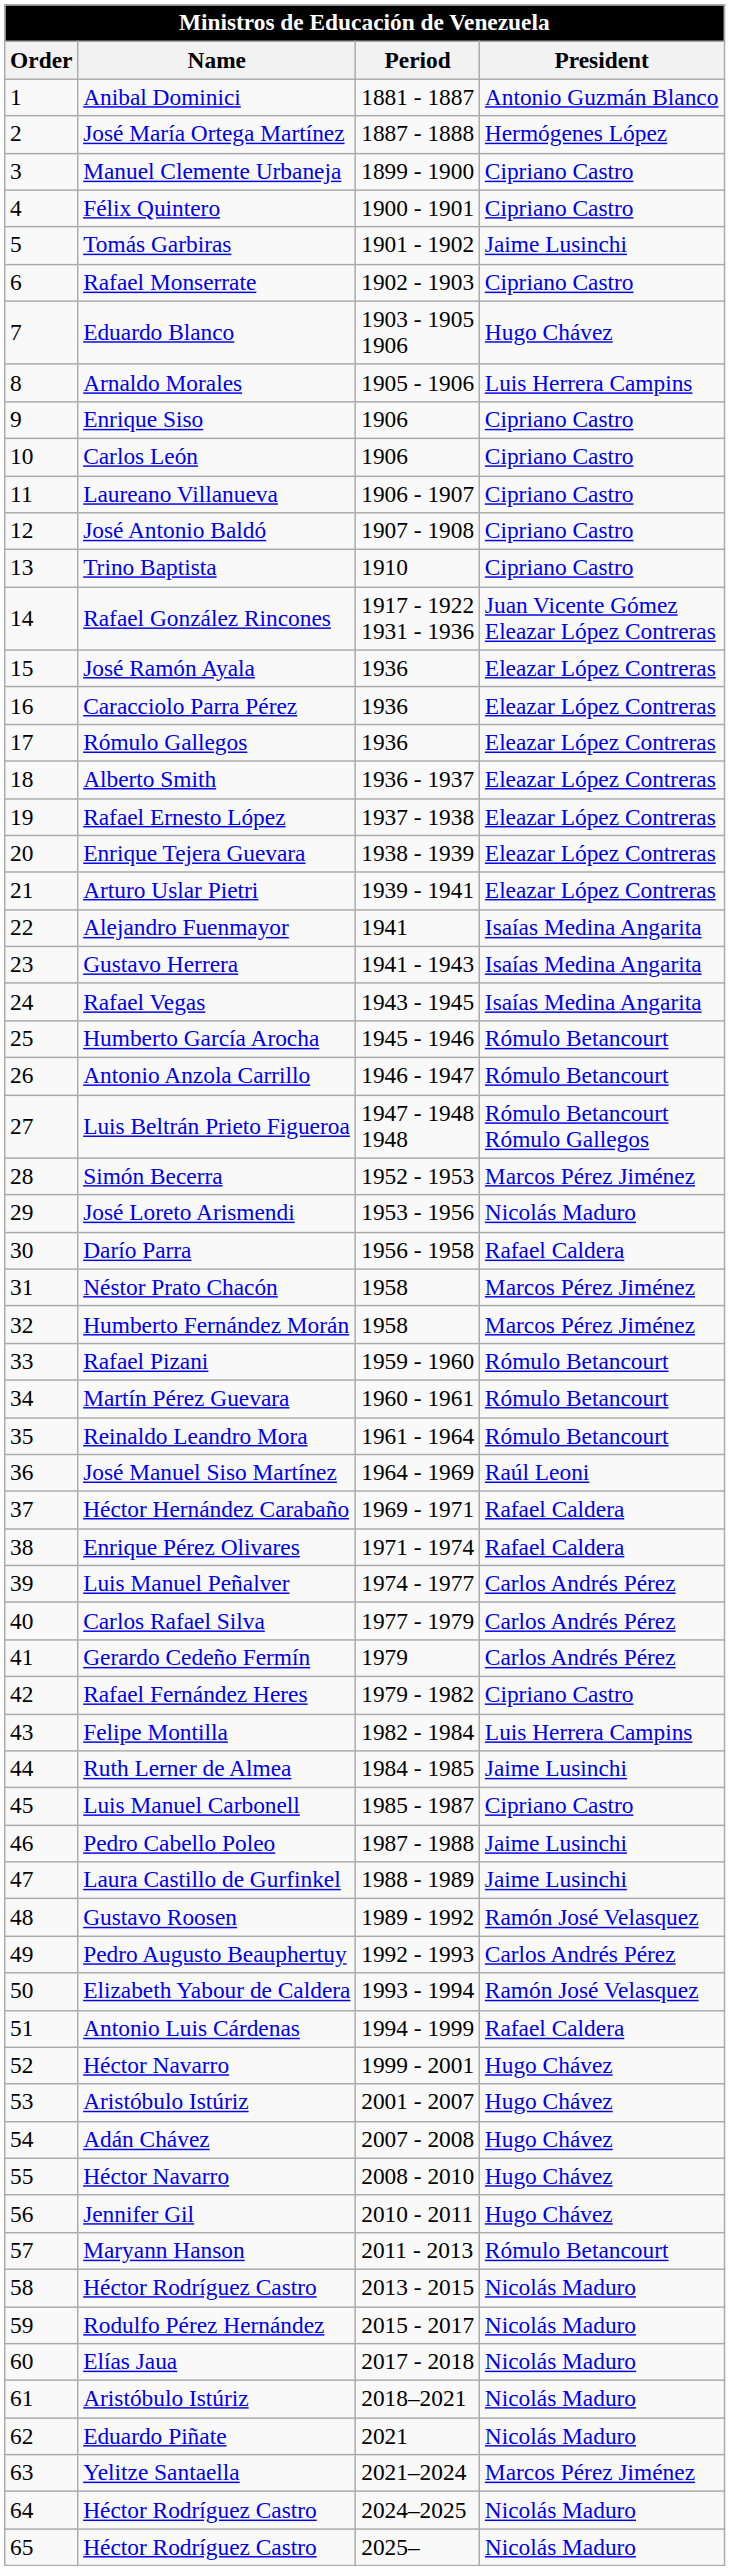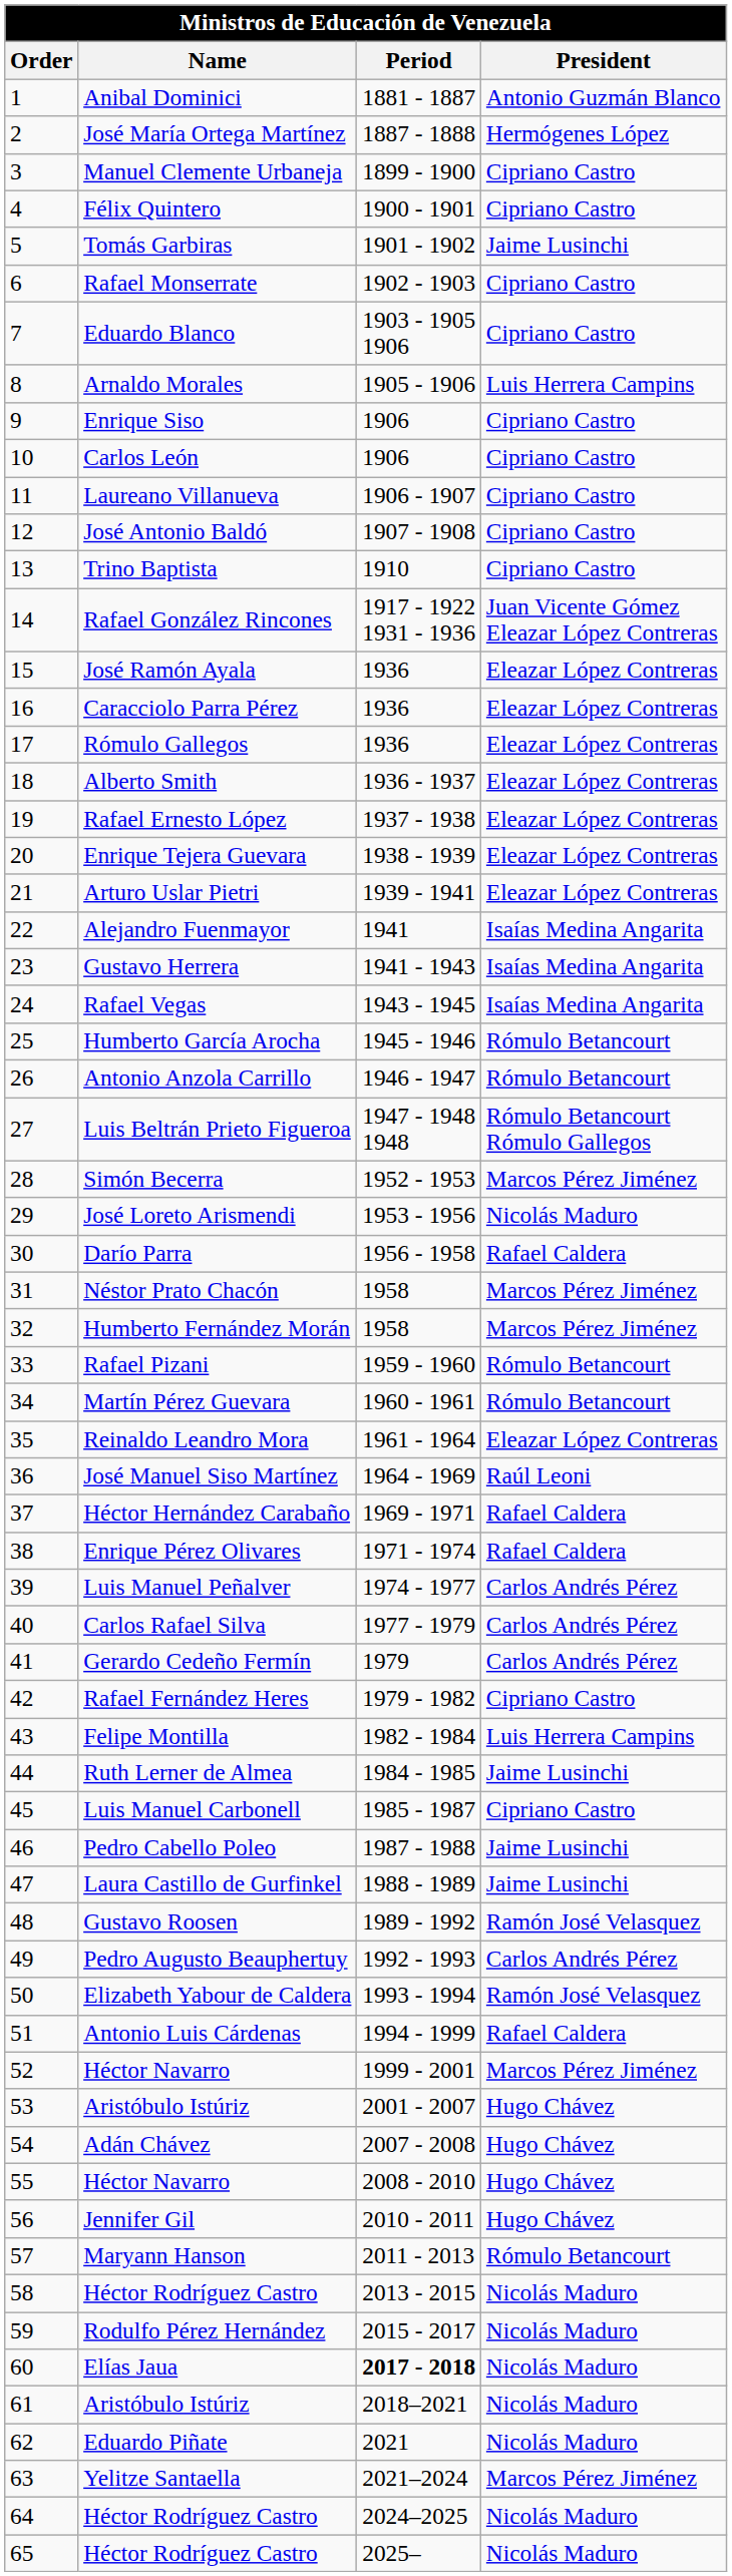 <table class="wikitable mw-collapsible mw-collapsed" cellspacing="0" cellpadding="0">
 <tr>
 <td bgcolor="black" colspan="4" align="center" style="color:white;"><strong>Ministros de Educación de Venezuela</strong></td>
 </tr>
 <tr bgcolor=#efefef>
 <th align="center">Order</th>
 <th align="center">Name</th>
 <th align="center">Period</th>
 <th align="center">President</th>
 </tr>
 <tr>
 <td align=left>1</td>
 <td align=left><a href='#'>Anibal Dominici</a></td>
 <td align=left>1881 - 1887</td>
 <td rowspan="1"><a href='#'>Antonio Guzmán Blanco</a></td>
 </tr>
 <tr>
 <td align=left>2</td>
 <td align=left><a href='#'>José María Ortega Martínez</a></td>
 <td align="left">1887 - 1888</td>
 <td rowspan="1"><a href='#'>Hermógenes López</a></td>
 </tr>
 <tr>
 <td align=left>3</td>
 <td align=left><a href='#'>Manuel Clemente Urbaneja</a></td>
 <td align="left">1899 - 1900</td>
 <td rowspan="1"><a href='#'>Cipriano Castro</a></td>
 </tr>
 <tr>
 <td align=left>4</td>
 <td align=left><a href='#'>Félix Quintero</a></td>
 <td align="left">1900 - 1901</td>
 <td rowspan="1"><a href='#'>Cipriano Castro</a></td>
 </tr>
 <tr>
 <td align=left>5</td>
 <td align=left><a href='#'>Tomás Garbiras</a></td>
 <td align="left">1901 - 1902</td>
 <td rowspan="1"><a href='#'>Jaime Lusinchi</a></td>
 </tr>
 <tr>
 <td align=left>6</td>
 <td align=left><a href='#'>Rafael Monserrate</a></td>
 <td align="left">1902 - 1903</td>
 <td rowspan="1"><a href='#'>Cipriano Castro</a></td>
 </tr>
 <tr>
 <td align=left>7</td>
 <td align=left><a href='#'>Eduardo Blanco</a></td>
 <td align="left">1903 - 1905<br>1906</td>
-<td rowspan="1"><a href='#'>Hugo Chávez</a></td>
+<td rowspan="1"><a href='#'>Cipriano Castro</a></td>
 </tr>
 <tr>
 <td align=left>8</td>
 <td align=left><a href='#'>Arnaldo Morales</a></td>
 <td align="left">1905 - 1906</td>
 <td rowspan="1"><a href='#'>Luis Herrera Campins</a></td>
 </tr>
 <tr>
 <td align=left>9</td>
 <td align=left><a href='#'>Enrique Siso</a></td>
 <td align="left">1906</td>
 <td rowspan="1"><a href='#'>Cipriano Castro</a></td>
 </tr>
 <tr>
 <td align=left>10</td>
 <td align=left><a href='#'>Carlos León</a></td>
 <td align="left">1906</td>
 <td rowspan="1"><a href='#'>Cipriano Castro</a></td>
 </tr>
 <tr>
 <td align=left>11</td>
 <td align=left><a href='#'>Laureano Villanueva</a></td>
 <td align="left">1906 - 1907</td>
 <td rowspan="1"><a href='#'>Cipriano Castro</a></td>
 </tr>
 <tr>
 <td align=left>12</td>
 <td align=left><a href='#'>José Antonio Baldó</a></td>
 <td align="left">1907 - 1908</td>
 <td rowspan="1"><a href='#'>Cipriano Castro</a></td>
 </tr>
 <tr>
 <td align=left>13</td>
 <td align=left><a href='#'>Trino Baptista</a></td>
 <td align="left">1910</td>
 <td rowspan="1"><a href='#'>Cipriano Castro</a></td>
 </tr>
 <tr>
 <td align=left>14</td>
 <td align=left><a href='#'>Rafael González Rincones</a></td>
 <td align="left">1917 - 1922<br>1931 - 1936</td>
 <td rowspan="1"><a href='#'>Juan Vicente Gómez</a><br><a href='#'>Eleazar López Contreras</a></td>
 </tr>
 <tr>
 <td align=left>15</td>
 <td align=left><a href='#'>José Ramón Ayala</a></td>
 <td align="left">1936</td>
 <td rowspan="1"><a href='#'>Eleazar López Contreras</a></td>
 </tr>
 <tr>
 <td align=left>16</td>
 <td align=left><a href='#'>Caracciolo Parra Pérez</a></td>
 <td align=left>1936</td>
 <td rowspan="1"><a href='#'>Eleazar López Contreras</a></td>
 </tr>
 <tr>
 <td align=left>17</td>
 <td align=left><a href='#'>Rómulo Gallegos</a></td>
 <td align=left>1936</td>
 <td rowspan="1"><a href='#'>Eleazar López Contreras</a></td>
 </tr>
 <tr>
 <td align=left>18</td>
 <td align=left><a href='#'>Alberto Smith</a></td>
 <td align="left">1936 - 1937</td>
 <td rowspan="1"><a href='#'>Eleazar López Contreras</a></td>
 </tr>
 <tr>
 <td align=left>19</td>
 <td align=left><a href='#'>Rafael Ernesto López</a></td>
 <td align="left">1937 - 1938</td>
 <td rowspan="1"><a href='#'>Eleazar López Contreras</a></td>
 </tr>
 <tr>
 <td align=left>20</td>
 <td align=left><a href='#'>Enrique Tejera Guevara</a></td>
 <td align=left>1938 - 1939</td>
 <td rowspan="1"><a href='#'>Eleazar López Contreras</a></td>
 </tr>
 <tr>
 <td align=left>21</td>
 <td align=left><a href='#'>Arturo Uslar Pietri</a></td>
 <td align=left>1939 - 1941</td>
 <td rowspan="1"><a href='#'>Eleazar López Contreras</a></td>
 </tr>
 <tr>
 <td align=left>22</td>
 <td align=left><a href='#'>Alejandro Fuenmayor</a></td>
 <td align="left">1941</td>
 <td rowspan="1"><a href='#'>Isaías Medina Angarita</a></td>
 </tr>
 <tr>
 <td align=left>23</td>
 <td align=left><a href='#'>Gustavo Herrera</a></td>
 <td align=left>1941 - 1943</td>
 <td rowspan="1"><a href='#'>Isaías Medina Angarita</a></td>
 </tr>
 <tr>
 <td align=left>24</td>
 <td align=left><a href='#'>Rafael Vegas</a></td>
 <td align="left">1943 - 1945</td>
 <td rowspan="1"><a href='#'>Isaías Medina Angarita</a></td>
 </tr>
 <tr>
 <td align=left>25</td>
 <td align=left><a href='#'>Humberto García Arocha</a></td>
 <td align="left">1945 - 1946</td>
 <td rowspan="1"><a href='#'>Rómulo Betancourt</a></td>
 </tr>
 <tr>
 <td align=left>26</td>
 <td align=left><a href='#'>Antonio Anzola Carrillo</a></td>
 <td align="left">1946 - 1947</td>
 <td rowspan="1"><a href='#'>Rómulo Betancourt</a></td>
 </tr>
 <tr>
 <td align=left>27</td>
 <td align=left><a href='#'>Luis Beltrán Prieto Figueroa</a></td>
 <td align=left>1947 - 1948<br>1948</td>
 <td rowspan="1"><a href='#'>Rómulo Betancourt</a><br><a href='#'>Rómulo Gallegos</a></td>
 </tr>
 <tr>
 <td align=left>28</td>
 <td align=left><a href='#'>Simón Becerra</a></td>
 <td align="left">1952 - 1953</td>
 <td rowspan="1"><a href='#'>Marcos Pérez Jiménez</a></td>
 </tr>
 <tr>
 <td align=left>29</td>
 <td align=left><a href='#'>José Loreto Arismendi</a></td>
 <td align="left">1953 - 1956</td>
 <td rowspan="1"><a href='#'>Nicolás Maduro</a></td>
 </tr>
 <tr>
 <td align=left>30</td>
 <td align=left><a href='#'>Darío Parra</a></td>
 <td align="left">1956 - 1958</td>
 <td rowspan="1"><a href='#'>Rafael Caldera</a></td>
 </tr>
 <tr>
 <td align=left>31</td>
 <td align=left><a href='#'>Néstor Prato Chacón</a></td>
 <td align="left">1958</td>
 <td rowspan="1"><a href='#'>Marcos Pérez Jiménez</a></td>
 </tr>
 <tr>
 <td align=left>32</td>
 <td align=left><a href='#'>Humberto Fernández Morán</a></td>
 <td align=left>1958</td>
 <td rowspan="1"><a href='#'>Marcos Pérez Jiménez</a></td>
 </tr>
 <tr>
 <td align=left>33</td>
 <td align=left><a href='#'>Rafael Pizani</a></td>
 <td align=left>1959 - 1960</td>
 <td rowspan="1"><a href='#'>Rómulo Betancourt</a></td>
 </tr>
 <tr>
 <td align=left>34</td>
 <td align=left><a href='#'>Martín Pérez Guevara</a></td>
 <td align="left">1960 - 1961</td>
 <td rowspan="1"><a href='#'>Rómulo Betancourt</a></td>
 </tr>
 <tr>
 <td align=left>35</td>
 <td align=left><a href='#'>Reinaldo Leandro Mora</a></td>
 <td align=left>1961 - 1964</td>
-<td rowspan="1"><a href='#'>Rómulo Betancourt</a></td>
+<td rowspan="1"><a href='#'>Eleazar López Contreras</a></td>
 </tr>
 <tr>
 <td align=left>36</td>
 <td align=left><a href='#'>José Manuel Siso Martínez</a></td>
 <td align=left>1964 - 1969</td>
 <td rowspan="1"><a href='#'>Raúl Leoni</a></td>
 </tr>
 <tr>
 <td align=left>37</td>
 <td align=left><a href='#'>Héctor Hernández Carabaño</a></td>
 <td align="left">1969 - 1971</td>
 <td rowspan="1"><a href='#'>Rafael Caldera</a></td>
 </tr>
 <tr>
 <td align=left>38</td>
 <td align=left><a href='#'>Enrique Pérez Olivares</a></td>
 <td align="left">1971 - 1974</td>
 <td rowspan="1"><a href='#'>Rafael Caldera</a></td>
 </tr>
 <tr>
 <td align=left>39</td>
 <td align=left><a href='#'>Luis Manuel Peñalver</a></td>
 <td align="left">1974 - 1977</td>
 <td rowspan="1"><a href='#'>Carlos Andrés Pérez</a></td>
 </tr>
 <tr>
 <td align=left>40</td>
 <td align=left><a href='#'>Carlos Rafael Silva</a></td>
 <td align=left>1977 - 1979</td>
 <td rowspan="1"><a href='#'>Carlos Andrés Pérez</a></td>
 </tr>
 <tr>
 <td align=left>41</td>
 <td align=left><a href='#'>Gerardo Cedeño Fermín</a></td>
 <td align="left">1979</td>
 <td rowspan="1"><a href='#'>Carlos Andrés Pérez</a></td>
 </tr>
 <tr>
 <td align=left>42</td>
 <td align=left><a href='#'>Rafael Fernández Heres</a></td>
 <td align="left">1979 - 1982</td>
 <td rowspan="1"><a href='#'>Cipriano Castro</a></td>
 </tr>
 <tr>
 <td align=left>43</td>
 <td align=left><a href='#'>Felipe Montilla</a></td>
 <td align="left">1982 - 1984</td>
 <td rowspan="1"><a href='#'>Luis Herrera Campins</a></td>
 </tr>
 <tr>
 <td align=left>44</td>
 <td align=left><a href='#'>Ruth Lerner de Almea</a></td>
 <td align="left">1984 - 1985</td>
 <td rowspan="1"><a href='#'>Jaime Lusinchi</a></td>
 </tr>
 <tr>
 <td align=left>45</td>
 <td align=left><a href='#'>Luis Manuel Carbonell</a></td>
 <td align="left">1985 - 1987</td>
 <td rowspan="1"><a href='#'>Cipriano Castro</a></td>
 </tr>
 <tr>
 <td align=left>46</td>
 <td align=left><a href='#'>Pedro Cabello Poleo</a></td>
 <td align="left">1987 - 1988</td>
 <td rowspan="1"><a href='#'>Jaime Lusinchi</a></td>
 </tr>
 <tr>
 <td align=left>47</td>
 <td align=left><a href='#'>Laura Castillo de Gurfinkel</a></td>
 <td align="left">1988 - 1989</td>
 <td rowspan="1"><a href='#'>Jaime Lusinchi</a></td>
 </tr>
 <tr>
 <td align=left>48</td>
 <td align=left><a href='#'>Gustavo Roosen</a></td>
 <td align="left">1989 - 1992</td>
 <td rowspan="1"><a href='#'>Ramón José Velasquez</a></td>
 </tr>
 <tr>
 <td align=left>49</td>
 <td align=left><a href='#'>Pedro Augusto Beauphertuy</a></td>
 <td align="left">1992 - 1993</td>
 <td rowspan="1"><a href='#'>Carlos Andrés Pérez</a></td>
 </tr>
 <tr>
 <td align=left>50</td>
 <td align=left><a href='#'>Elizabeth Yabour de Caldera</a></td>
 <td align="left">1993 - 1994</td>
 <td rowspan="1"><a href='#'>Ramón José Velasquez</a></td>
 </tr>
 <tr>
 <td align=left>51</td>
 <td align=left><a href='#'>Antonio Luis Cárdenas</a></td>
 <td align="left">1994 - 1999</td>
 <td rowspan="1"><a href='#'>Rafael Caldera</a></td>
 </tr>
 <tr>
 <td align=left>52</td>
 <td align=left><a href='#'>Héctor Navarro</a></td>
 <td align="left">1999 - 2001</td>
-<td rowspan="1"><a href='#'>Hugo Chávez</a></td>
+<td rowspan="1"><a href='#'>Marcos Pérez Jiménez</a></td>
 </tr>
 <tr>
 <td align=left>53</td>
 <td align=left><a href='#'>Aristóbulo Istúriz</a></td>
 <td align=left>2001 - 2007</td>
 <td rowspan="1"><a href='#'>Hugo Chávez</a></td>
 </tr>
 <tr>
 <td align=left>54</td>
 <td align=left><a href='#'>Adán Chávez</a></td>
 <td align=left>2007 - 2008</td>
 <td rowspan="1"><a href='#'>Hugo Chávez</a></td>
 </tr>
 <tr>
 <td align=left>55</td>
 <td align=left><a href='#'>Héctor Navarro</a></td>
 <td align=left>2008 - 2010</td>
 <td rowspan="1"><a href='#'>Hugo Chávez</a></td>
 </tr>
 <tr>
 <td align=left>56</td>
 <td align=left><a href='#'>Jennifer Gil</a></td>
 <td align="left">2010 - 2011</td>
 <td rowspan="1"><a href='#'>Hugo Chávez</a></td>
 </tr>
 <tr>
 <td align=left>57</td>
 <td align=left><a href='#'>Maryann Hanson</a></td>
 <td align=left>2011 - 2013</td>
 <td rowspan="1"><a href='#'>Rómulo Betancourt</a></td>
 </tr>
 <tr>
 <td align=left>58</td>
 <td align=left><a href='#'>Héctor Rodríguez Castro</a></td>
 <td align="left">2013 - 2015</td>
 <td rowspan="1"><a href='#'>Nicolás Maduro</a></td>
 </tr>
 <tr>
 <td align=left>59</td>
 <td align=left><a href='#'>Rodulfo Pérez Hernández</a></td>
 <td align="left">2015 - 2017</td>
 <td rowspan="1"><a href='#'>Nicolás Maduro</a></td>
 </tr>
 <tr>
 <td align=left>60</td>
 <td align=left><a href='#'>Elías Jaua</a></td>
-<td align="left">2017 - 2018</td>
+<td align="left"><strong>2017 - 2018</strong></td>
 <td rowspan="1"><a href='#'>Nicolás Maduro</a></td>
 </tr>
 <tr>
 <td align=left>61</td>
 <td align=left><a href='#'>Aristóbulo Istúriz</a></td>
 <td align="left">2018–2021</td>
 <td rowspan="1"><a href='#'>Nicolás Maduro</a></td>
 </tr>
 <tr>
 <td align=left>62</td>
 <td align=left><a href='#'>Eduardo Piñate</a></td>
 <td align="left">2021</td>
 <td rowspan="1"><a href='#'>Nicolás Maduro</a></td>
 </tr>
 <tr>
 <td align=left>63</td>
 <td align=left><a href='#'>Yelitze Santaella</a></td>
 <td align="left">2021–2024</td>
 <td rowspan="1"><a href='#'>Marcos Pérez Jiménez</a></td>
 </tr>
 <tr>
 <td align=left>64</td>
 <td align=left><a href='#'>Héctor Rodríguez Castro</a></td>
 <td align="left">2024–2025</td>
 <td rowspan="1"><a href='#'>Nicolás Maduro</a></td>
 </tr>
 <tr>
 <td align=left>65</td>
 <td align=left><a href='#'>Héctor Rodríguez Castro</a></td>
 <td align="left">2025–</td>
 <td rowspan="1"><a href='#'>Nicolás Maduro</a></td>
 </tr>
 </table>
